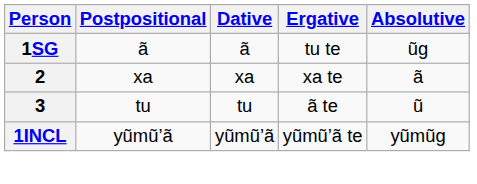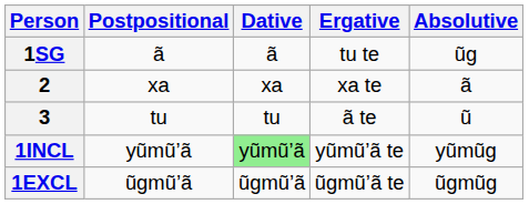 <table class="wikitable">
 <tr>
 <th align="center"><a href='#'>Person</a></th>
 <th align="center"><a href='#'>Postpositional</a></th>
 <th align="center"><a href='#'>Dative</a></th>
 <th align="center"><a href='#'>Ergative</a></th>
 <th align="center"><a href='#'>Absolutive</a></th>
 </tr>
 <tr>
 <th align="left">1<a href='#'>SG</a></th>
 <td align="center">ã</td>
 <td align="center">ã</td>
 <td align="center">tu te</td>
 <td align="center">ũg</td>
 </tr>
 <tr>
 <th align="left">2</th>
 <td align="center">xa</td>
 <td align="center">xa</td>
 <td align="center">xa te</td>
 <td align="center">ã</td>
 </tr>
 <tr>
 <th align="left">3</th>
 <td align="center">tu</td>
 <td align="center">tu</td>
 <td align="center">ã te</td>
 <td align="center">ũ</td>
 </tr>
 <tr>
 <th align="left"><a href='#'>1INCL</a></th>
 <td align="center">yũmũ’ã</td>
-<td align="center">yũmũ’ã</td>
+<td align="center" style="background: lightgreen;">yũmũ’ã</td>
 <td align="center">yũmũ’ã te</td>
 <td align="center">yũmũg</td>
 </tr>
+<tr>
+<th align="left"><a href='#'>1EXCL</a></th>
+<td align="center">ũgmũ’ã</td>
+<td align="center">ũgmũ’ã</td>
+<td align="center">ũgmũ’ã te</td>
+<td align="center">ũgmũg</td>
+</tr>
 </table>
